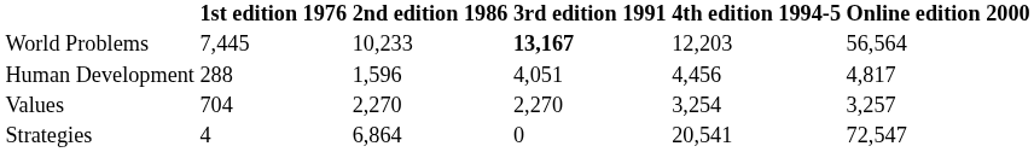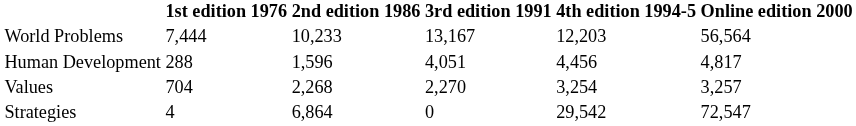 <table>
 <tr>
 <th></th>
 <th>1st edition 1976</th>
 <th>2nd edition 1986</th>
 <th>3rd edition 1991</th>
 <th>4th edition 1994-5</th>
 <th>Online edition 2000</th>
 </tr>
 <tr>
 <td>World Problems</td>
-<td>7,445</td>
+<td>7,444</td>
 <td>10,233</td>
-<td><strong>13,167</strong></td>
+<td>13,167</td>
 <td>12,203</td>
 <td>56,564</td>
 </tr>
 <tr>
 <td>Human Development</td>
 <td>288</td>
 <td>1,596</td>
 <td>4,051</td>
 <td>4,456</td>
 <td>4,817</td>
 </tr>
 <tr>
 <td>Values</td>
 <td>704</td>
-<td>2,270</td>
+<td>2,268</td>
 <td>2,270</td>
 <td>3,254</td>
 <td>3,257</td>
 </tr>
 <tr>
 <td>Strategies</td>
 <td>4</td>
 <td>6,864</td>
 <td>0</td>
-<td>20,541</td>
+<td>29,542</td>
 <td>72,547</td>
 </tr>
 </table>
